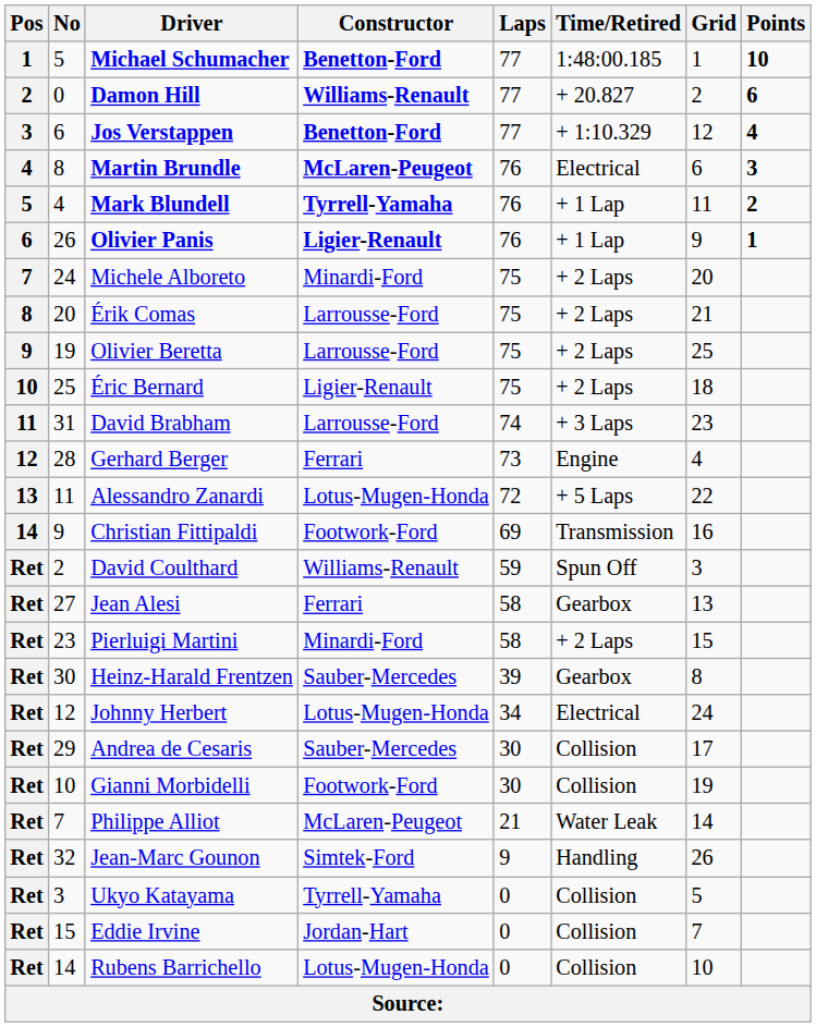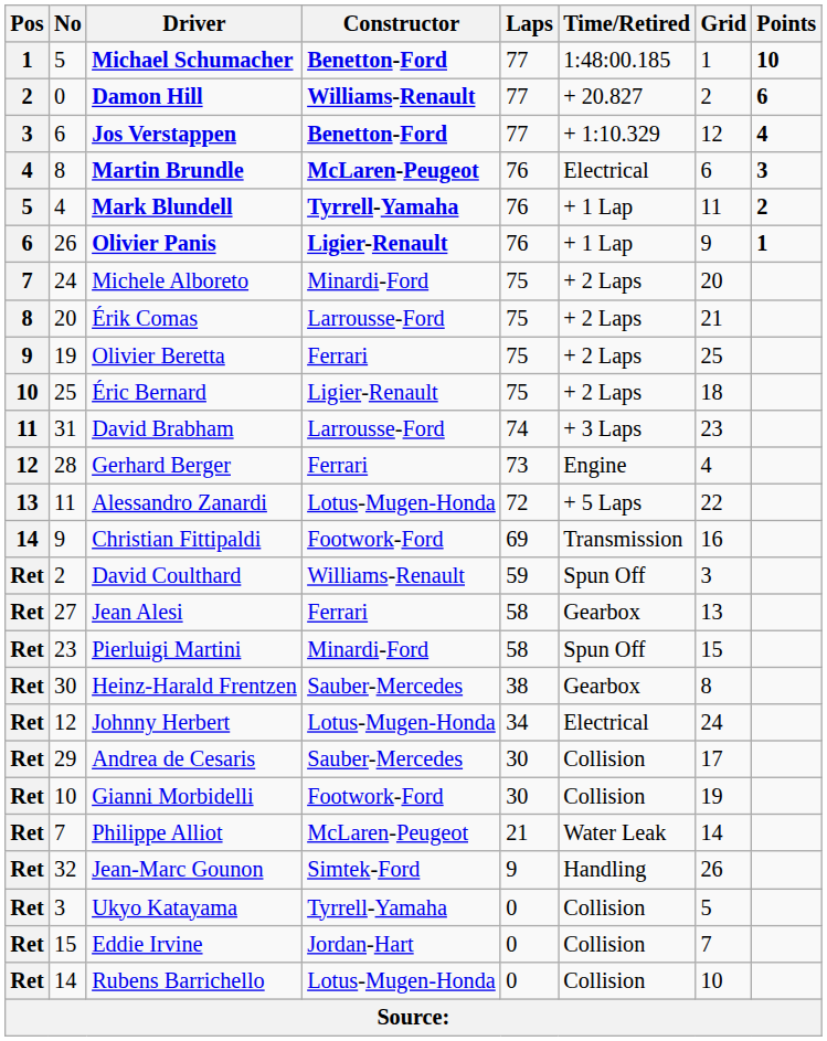 <table class="wikitable" style="font-size: 95%;">
 <tr>
 <th>Pos</th>
 <th>No</th>
 <th>Driver</th>
 <th>Constructor</th>
 <th>Laps</th>
 <th>Time/Retired</th>
 <th>Grid</th>
 <th>Points</th>
 </tr>
 <tr>
 <th>1</th>
 <td>5</td>
 <td> <strong><a href='#'>Michael Schumacher</a></strong></td>
 <td><strong><a href='#'>Benetton</a>-<a href='#'>Ford</a></strong></td>
 <td>77</td>
 <td>1:48:00.185</td>
 <td>1</td>
 <td><strong>10</strong></td>
 </tr>
 <tr>
 <th>2</th>
 <td>0</td>
 <td> <strong><a href='#'>Damon Hill</a></strong></td>
 <td><strong><a href='#'>Williams</a>-<a href='#'>Renault</a></strong></td>
 <td>77</td>
 <td>+ 20.827</td>
 <td>2</td>
 <td><strong>6</strong></td>
 </tr>
 <tr>
 <th>3</th>
 <td>6</td>
 <td> <strong><a href='#'>Jos Verstappen</a></strong></td>
 <td><strong><a href='#'>Benetton</a>-<a href='#'>Ford</a></strong></td>
 <td>77</td>
 <td>+ 1:10.329</td>
 <td>12</td>
 <td><strong>4</strong></td>
 </tr>
 <tr>
 <th>4</th>
 <td>8</td>
 <td> <strong><a href='#'>Martin Brundle</a></strong></td>
 <td><strong><a href='#'>McLaren</a>-<a href='#'>Peugeot</a></strong></td>
 <td>76</td>
 <td>Electrical</td>
 <td>6</td>
 <td><strong>3</strong></td>
 </tr>
 <tr>
 <th>5</th>
 <td>4</td>
 <td> <strong><a href='#'>Mark Blundell</a></strong></td>
 <td><strong><a href='#'>Tyrrell</a>-<a href='#'>Yamaha</a></strong></td>
 <td>76</td>
 <td>+ 1 Lap</td>
 <td>11</td>
 <td><strong>2</strong></td>
 </tr>
 <tr>
 <th>6</th>
 <td>26</td>
 <td> <strong><a href='#'>Olivier Panis</a></strong></td>
 <td><strong><a href='#'>Ligier</a>-<a href='#'>Renault</a></strong></td>
 <td>76</td>
 <td>+ 1 Lap</td>
 <td>9</td>
 <td><strong>1</strong></td>
 </tr>
 <tr>
 <th>7</th>
 <td>24</td>
 <td> <a href='#'>Michele Alboreto</a></td>
 <td><a href='#'>Minardi</a>-<a href='#'>Ford</a></td>
 <td>75</td>
 <td>+ 2 Laps</td>
 <td>20</td>
 <td> </td>
 </tr>
 <tr>
 <th>8</th>
 <td>20</td>
 <td> <a href='#'>Érik Comas</a></td>
 <td><a href='#'>Larrousse</a>-<a href='#'>Ford</a></td>
 <td>75</td>
 <td>+ 2 Laps</td>
 <td>21</td>
 <td> </td>
 </tr>
 <tr>
 <th>9</th>
 <td>19</td>
 <td> <a href='#'>Olivier Beretta</a></td>
-<td><a href='#'>Larrousse</a>-<a href='#'>Ford</a></td>
+<td><a href='#'>Ferrari</a></td>
 <td>75</td>
 <td>+ 2 Laps</td>
 <td>25</td>
 <td> </td>
 </tr>
 <tr>
 <th>10</th>
 <td>25</td>
 <td> <a href='#'>Éric Bernard</a></td>
 <td><a href='#'>Ligier</a>-<a href='#'>Renault</a></td>
 <td>75</td>
 <td>+ 2 Laps</td>
 <td>18</td>
 <td> </td>
 </tr>
 <tr>
 <th>11</th>
 <td>31</td>
 <td> <a href='#'>David Brabham</a></td>
 <td><a href='#'>Larrousse</a>-<a href='#'>Ford</a></td>
 <td>74</td>
 <td>+ 3 Laps</td>
 <td>23</td>
 <td> </td>
 </tr>
 <tr>
 <th>12</th>
 <td>28</td>
 <td> <a href='#'>Gerhard Berger</a></td>
 <td><a href='#'>Ferrari</a></td>
 <td>73</td>
 <td>Engine</td>
 <td>4</td>
 <td> </td>
 </tr>
 <tr>
 <th>13</th>
 <td>11</td>
 <td> <a href='#'>Alessandro Zanardi</a></td>
 <td><a href='#'>Lotus</a>-<a href='#'>Mugen-Honda</a></td>
 <td>72</td>
 <td>+ 5 Laps</td>
 <td>22</td>
 <td> </td>
 </tr>
 <tr>
 <th>14</th>
 <td>9</td>
 <td> <a href='#'>Christian Fittipaldi</a></td>
 <td><a href='#'>Footwork</a>-<a href='#'>Ford</a></td>
 <td>69</td>
 <td>Transmission</td>
 <td>16</td>
 <td> </td>
 </tr>
 <tr>
 <th>Ret</th>
 <td>2</td>
 <td> <a href='#'>David Coulthard</a></td>
 <td><a href='#'>Williams</a>-<a href='#'>Renault</a></td>
 <td>59</td>
 <td>Spun Off</td>
 <td>3</td>
 <td> </td>
 </tr>
 <tr>
 <th>Ret</th>
 <td>27</td>
 <td> <a href='#'>Jean Alesi</a></td>
 <td><a href='#'>Ferrari</a></td>
 <td>58</td>
 <td>Gearbox</td>
 <td>13</td>
 <td> </td>
 </tr>
 <tr>
 <th>Ret</th>
 <td>23</td>
 <td> <a href='#'>Pierluigi Martini</a></td>
 <td><a href='#'>Minardi</a>-<a href='#'>Ford</a></td>
 <td>58</td>
-<td>+ 2 Laps</td>
+<td>Spun Off</td>
 <td>15</td>
 <td> </td>
 </tr>
 <tr>
 <th>Ret</th>
 <td>30</td>
 <td> <a href='#'>Heinz-Harald Frentzen</a></td>
 <td><a href='#'>Sauber</a>-<a href='#'>Mercedes</a></td>
-<td>39</td>
+<td>38</td>
 <td>Gearbox</td>
 <td>8</td>
 <td> </td>
 </tr>
 <tr>
 <th>Ret</th>
 <td>12</td>
 <td> <a href='#'>Johnny Herbert</a></td>
 <td><a href='#'>Lotus</a>-<a href='#'>Mugen-Honda</a></td>
 <td>34</td>
 <td>Electrical</td>
 <td>24</td>
 <td> </td>
 </tr>
 <tr>
 <th>Ret</th>
 <td>29</td>
 <td> <a href='#'>Andrea de Cesaris</a></td>
 <td><a href='#'>Sauber</a>-<a href='#'>Mercedes</a></td>
 <td>30</td>
 <td>Collision</td>
 <td>17</td>
 <td> </td>
 </tr>
 <tr>
 <th>Ret</th>
 <td>10</td>
 <td> <a href='#'>Gianni Morbidelli</a></td>
 <td><a href='#'>Footwork</a>-<a href='#'>Ford</a></td>
 <td>30</td>
 <td>Collision</td>
 <td>19</td>
 <td> </td>
 </tr>
 <tr>
 <th>Ret</th>
 <td>7</td>
 <td> <a href='#'>Philippe Alliot</a></td>
 <td><a href='#'>McLaren</a>-<a href='#'>Peugeot</a></td>
 <td>21</td>
 <td>Water Leak</td>
 <td>14</td>
 <td> </td>
 </tr>
 <tr>
 <th>Ret</th>
 <td>32</td>
 <td> <a href='#'>Jean-Marc Gounon</a></td>
 <td><a href='#'>Simtek</a>-<a href='#'>Ford</a></td>
 <td>9</td>
 <td>Handling</td>
 <td>26</td>
 <td> </td>
 </tr>
 <tr>
 <th>Ret</th>
 <td>3</td>
 <td> <a href='#'>Ukyo Katayama</a></td>
 <td><a href='#'>Tyrrell</a>-<a href='#'>Yamaha</a></td>
 <td>0</td>
 <td>Collision</td>
 <td>5</td>
 <td> </td>
 </tr>
 <tr>
 <th>Ret</th>
 <td>15</td>
 <td> <a href='#'>Eddie Irvine</a></td>
 <td><a href='#'>Jordan</a>-<a href='#'>Hart</a></td>
 <td>0</td>
 <td>Collision</td>
 <td>7</td>
 <td> </td>
 </tr>
 <tr>
 <th>Ret</th>
 <td>14</td>
 <td> <a href='#'>Rubens Barrichello</a></td>
 <td><a href='#'>Lotus</a>-<a href='#'>Mugen-Honda</a></td>
 <td>0</td>
 <td>Collision</td>
 <td>10</td>
 <td> </td>
 </tr>
 <tr>
 <th colspan="8">Source:</th>
 </tr>
 </table>
